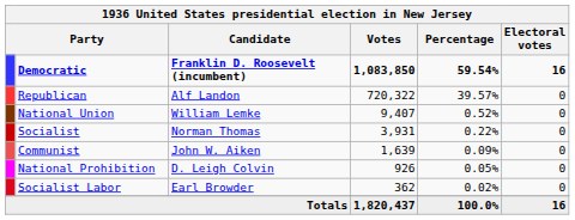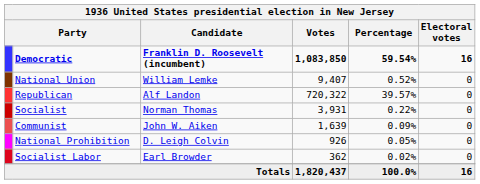 <table class="wikitable" style="font-size: 95%;">
 <tr>
 <th colspan="6">1936 United States presidential election in New Jersey</th>
 </tr>
 <tr>
 <th colspan="2" style="width: 15em">Party</th>
 <th style="width: 17em">Candidate</th>
 <th style="width: 5em">Votes</th>
 <th style="width: 7em">Percentage</th>
 <th style="width: 5em">Electoral votes</th>
 </tr>
 <tr>
 <th style="background-color:#3333FF; width: 3px"></th>
 <td style="width: 130px"><strong><a href='#'>Democratic</a></strong></td>
 <td><strong><a href='#'>Franklin D. Roosevelt</a> (incumbent)</strong></td>
 <td align="right"><strong>1,083,850</strong></td>
 <td align="right"><strong>59.54%</strong></td>
 <td align="right"><strong>16</strong></td>
 </tr>
 <tr>
+<th style="background-color:#7F3300; width: 3px"></th>
+<td style="width: 130px"><a href='#'>National Union</a></td>
+<td><a href='#'>William Lemke</a></td>
+<td align="right">9,407</td>
+<td align="right">0.52%</td>
+<td align="right">0</td>
+</tr>
+<tr>
 <th style="background-color:#FF3333; width: 3px"></th>
 <td style="width: 130px"><a href='#'>Republican</a></td>
 <td><a href='#'>Alf Landon</a></td>
 <td align="right">720,322</td>
 <td align="right">39.57%</td>
-<td align="right">0</td>
-</tr>
-<tr>
-<th style="background-color:#7F3300; width: 3px"></th>
-<td style="width: 130px"><a href='#'>National Union</a></td>
-<td><a href='#'>William Lemke</a></td>
-<td align="right">9,407</td>
-<td align="right">0.52%</td>
 <td align="right">0</td>
 </tr>
 <tr>
 <th style="background-color:#CC0000; width: 3px"></th>
 <td style="width: 130px"><a href='#'>Socialist</a></td>
 <td><a href='#'>Norman Thomas</a></td>
 <td align="right">3,931</td>
 <td align="right">0.22%</td>
 <td align="right">0</td>
 </tr>
 <tr>
 <th style="background-color:#EC5050; width: 3px"></th>
 <td style="width: 130px"><a href='#'>Communist</a></td>
 <td><a href='#'>John W. Aiken</a></td>
 <td align="right">1,639</td>
 <td align="right">0.09%</td>
 <td align="right">0</td>
 </tr>
 <tr>
 <th style="background-color:#FF00FF; width: 3px"></th>
 <td style="width: 130px"><a href='#'>National Prohibition</a></td>
 <td><a href='#'>D. Leigh Colvin</a></td>
 <td align="right">926</td>
 <td align="right">0.05%</td>
 <td align="right">0</td>
 </tr>
 <tr>
 <th style="background-color:#DD051D; width: 3px"></th>
 <td style="width: 130px"><a href='#'>Socialist Labor</a></td>
 <td><a href='#'>Earl Browder</a></td>
 <td align="right">362</td>
 <td align="right">0.02%</td>
 <td align="right">0</td>
 </tr>
 <tr>
 </tr>
 <tr style="background:#eee; text-align:right;">
 <td colspan="3"><strong>Totals</strong></td>
 <td><strong>1,820,437</strong></td>
 <td><strong>100.0%</strong></td>
 <td><strong>16</strong></td>
 </tr>
 </table>
